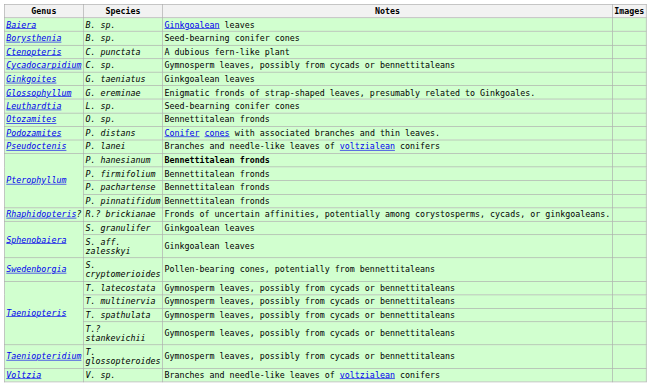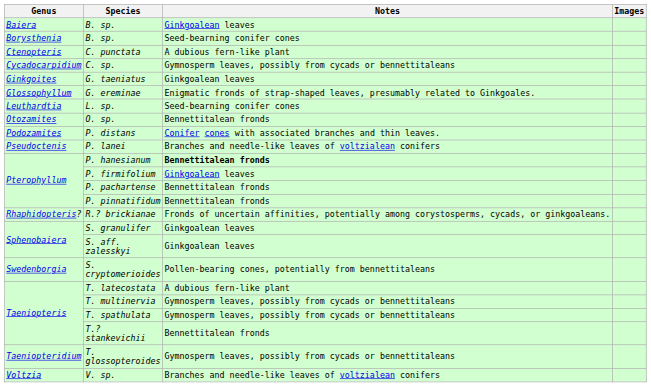 <table class="wikitable sortable">
 <tr>
 <th>Genus</th>
 <th width="100px">Species</th>
 <th>Notes</th>
 <th>Images</th>
 </tr>
 <tr>
 <td style="background:#D1FFCF;"><em><a href='#'>Baiera</a></em></td>
 <td style="background:#D1FFCF;"><em>B. sp.</em></td>
 <td style="background:#D1FFCF;"><a href='#'>Ginkgoalean</a> leaves</td>
 <td style="background:#D1FFCF;"></td>
 </tr>
 <tr>
 <td style="background:#D1FFCF;"><em><a href='#'>Borysthenia</a></em></td>
 <td style="background:#D1FFCF;"><em>B. sp.</em></td>
 <td style="background:#D1FFCF;">Seed-bearning conifer cones</td>
 <td style="background:#D1FFCF;"></td>
 </tr>
 <tr>
 <td style="background:#D1FFCF;"><em><a href='#'>Ctenopteris</a></em></td>
 <td style="background:#D1FFCF;"><em>C. punctata</em></td>
 <td style="background:#D1FFCF;">A dubious fern-like plant</td>
 <td style="background:#D1FFCF;"></td>
 </tr>
 <tr>
 <td style="background:#D1FFCF;"><em><a href='#'>Cycadocarpidium</a></em></td>
 <td style="background:#D1FFCF;"><em>C. sp.</em></td>
 <td style="background:#D1FFCF;">Gymnosperm leaves, possibly from cycads or bennettitaleans</td>
 <td style="background:#D1FFCF;"></td>
 </tr>
 <tr>
 <td style="background:#D1FFCF;"><em><a href='#'>Ginkgoites</a></em></td>
 <td style="background:#D1FFCF;"><em>G. taeniatus</em></td>
 <td style="background:#D1FFCF;">Ginkgoalean leaves</td>
 <td style="background:#D1FFCF;"></td>
 </tr>
 <tr>
 <td style="background:#D1FFCF;"><em><a href='#'>Glossophyllum</a></em></td>
 <td style="background:#D1FFCF;"><em>G. ereminae</em></td>
 <td style="background:#D1FFCF;">Enigmatic fronds of strap-shaped leaves, presumably related to Ginkgoales.</td>
 <td style="background:#D1FFCF;"></td>
 </tr>
 <tr>
 <td style="background:#D1FFCF;"><em><a href='#'>Leuthardtia</a></em></td>
 <td style="background:#D1FFCF;"><em>L. sp.</em></td>
 <td style="background:#D1FFCF;">Seed-bearning conifer cones</td>
 <td style="background:#D1FFCF;"></td>
 </tr>
 <tr>
 <td style="background:#D1FFCF;"><em><a href='#'>Otozamites</a></em></td>
 <td style="background:#D1FFCF;"><em>O. sp.</em></td>
 <td style="background:#D1FFCF;">Bennettitalean fronds</td>
 <td style="background:#D1FFCF;"></td>
 </tr>
 <tr>
 <td style="background:#D1FFCF;"><em><a href='#'>Podozamites</a></em></td>
 <td style="background:#D1FFCF;"><em>P. distans</em></td>
 <td style="background:#D1FFCF;"><a href='#'>Conifer</a> <a href='#'>cones</a> with associated branches and thin leaves.</td>
 <td style="background:#D1FFCF;"></td>
 </tr>
 <tr>
 <td style="background:#D1FFCF;"><em><a href='#'>Pseudoctenis</a></em></td>
 <td style="background:#D1FFCF;"><em>P. lanei</em></td>
 <td style="background:#D1FFCF;">Branches and needle-like leaves of <a href='#'>voltzialean</a> conifers</td>
 <td style="background:#D1FFCF;"></td>
 </tr>
 <tr>
 <td rowspan="4" style="background:#D1FFCF;"><em><a href='#'>Pterophyllum</a></em></td>
 <td style="background:#D1FFCF;"><em>P. hanesianum</em></td>
 <td style="background:#D1FFCF;"><strong>Bennettitalean fronds</strong></td>
 <td style="background:#D1FFCF;"></td>
 </tr>
 <tr>
 <td style="background:#D1FFCF;"><em>P. firmifolium</em></td>
-<td style="background:#D1FFCF;">Bennettitalean fronds</td>
+<td style="background:#D1FFCF;"><a href='#'>Ginkgoalean</a> leaves</td>
 <td style="background:#D1FFCF;"></td>
 </tr>
 <tr>
 <td style="background:#D1FFCF;"><em>P. pachartense</em></td>
 <td style="background:#D1FFCF;">Bennettitalean fronds</td>
 <td style="background:#D1FFCF;"></td>
 </tr>
 <tr>
 <td style="background:#D1FFCF;"><em>P. pinnatifidum</em></td>
 <td style="background:#D1FFCF;">Bennettitalean fronds</td>
 <td style="background:#D1FFCF;"></td>
 </tr>
 <tr>
 <td style="background:#D1FFCF;"><em><a href='#'>Rhaphidopteris</a>?</em></td>
 <td style="background:#D1FFCF;"><em>R.? brickianae</em></td>
 <td style="background:#D1FFCF;">Fronds of uncertain affinities, potentially among corystosperms, cycads, or ginkgoaleans.</td>
 <td style="background:#D1FFCF;"></td>
 </tr>
 <tr>
 <td rowspan="2" style="background:#D1FFCF;"><em><a href='#'>Sphenobaiera</a></em></td>
 <td style="background:#D1FFCF;"><em>S. granulifer</em></td>
 <td style="background:#D1FFCF;">Ginkgoalean leaves</td>
 <td style="background:#D1FFCF;"></td>
 </tr>
 <tr>
 <td style="background:#D1FFCF;"><em>S. aff. zalesskyi</em></td>
 <td style="background:#D1FFCF;">Ginkgoalean leaves</td>
 <td style="background:#D1FFCF;"></td>
 </tr>
 <tr>
 <td style="background:#D1FFCF;"><em><a href='#'>Swedenborgia</a></em></td>
 <td style="background:#D1FFCF;"><em>S. cryptomerioides</em></td>
 <td style="background:#D1FFCF;">Pollen-bearing cones, potentially from bennettitaleans</td>
 <td style="background:#D1FFCF;"></td>
 </tr>
 <tr>
 <td rowspan="4" style="background:#D1FFCF;"><em><a href='#'>Taeniopteris</a></em></td>
 <td style="background:#D1FFCF;"><em>T. latecostata</em></td>
-<td style="background:#D1FFCF;">Gymnosperm leaves, possibly from cycads or bennettitaleans</td>
+<td style="background:#D1FFCF;">A dubious fern-like plant</td>
 <td style="background:#D1FFCF;"></td>
 </tr>
 <tr>
 <td style="background:#D1FFCF;"><em>T. multinervia</em></td>
 <td style="background:#D1FFCF;">Gymnosperm leaves, possibly from cycads or bennettitaleans</td>
 <td style="background:#D1FFCF;"></td>
 </tr>
 <tr>
 <td style="background:#D1FFCF;"><em>T. spathulata</em></td>
 <td style="background:#D1FFCF;">Gymnosperm leaves, possibly from cycads or bennettitaleans</td>
 <td style="background:#D1FFCF;"></td>
 </tr>
 <tr>
 <td style="background:#D1FFCF;"><em>T.? stankevichii</em></td>
-<td style="background:#D1FFCF;">Gymnosperm leaves, possibly from cycads or bennettitaleans</td>
+<td style="background:#D1FFCF;">Bennettitalean fronds</td>
 <td style="background:#D1FFCF;"></td>
 </tr>
 <tr>
 <td style="background:#D1FFCF;"><em><a href='#'>Taeniopteridium</a></em></td>
 <td style="background:#D1FFCF;"><em>T. glossopteroides</em></td>
 <td style="background:#D1FFCF;">Gymnosperm leaves, possibly from cycads or bennettitaleans</td>
 <td style="background:#D1FFCF;"></td>
 </tr>
 <tr>
 <td style="background:#D1FFCF;"><em><a href='#'>Voltzia</a></em></td>
 <td style="background:#D1FFCF;"><em>V. sp.</em></td>
 <td style="background:#D1FFCF;">Branches and needle-like leaves of <a href='#'>voltzialean</a> conifers</td>
 <td style="background:#D1FFCF;"></td>
 </tr>
 </table>
